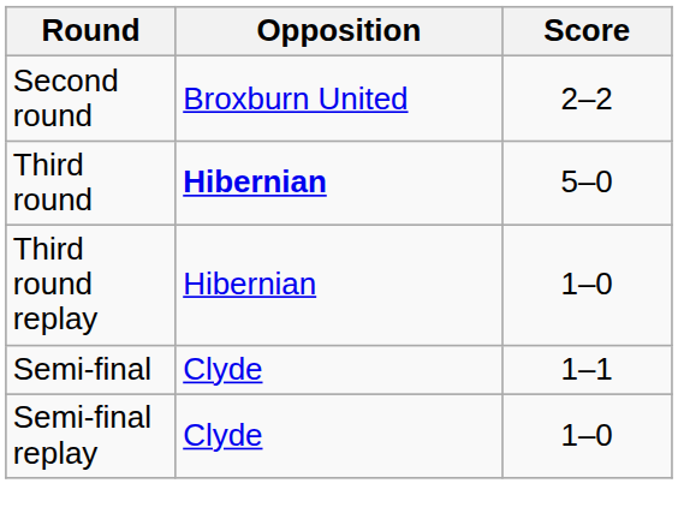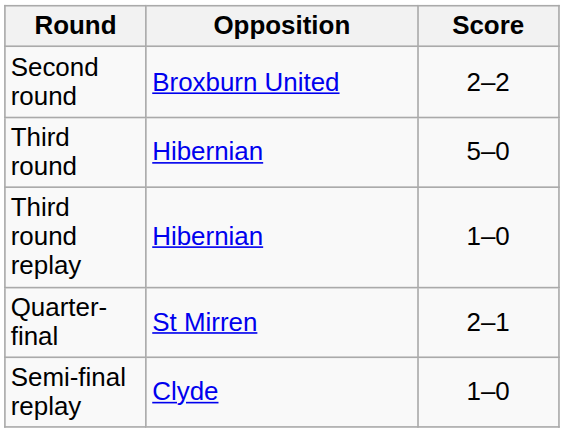 <table class="wikitable" style="text-align:left;margin-left:1em;float:right">
 <tr>
 <th width=80>Round</th>
 <th width=160>Opposition</th>
 <th width=80>Score</th>
 </tr>
 <tr>
 <td>Second round</td>
 <td><a href='#'>Broxburn United</a></td>
 <td align=center>2–2</td>
 </tr>
 <tr>
 <td>Third round</td>
-<td><strong><a href='#'>Hibernian</a></strong></td>
+<td><a href='#'>Hibernian</a></td>
 <td align=center>5–0</td>
 </tr>
 <tr>
 <td>Third round replay</td>
 <td><a href='#'>Hibernian</a></td>
 <td align=center>1–0</td>
 </tr>
 <tr>
-<td>Semi-final</td>
-<td><a href='#'>Clyde</a></td>
-<td align=center>1–1</td>
+<td>Quarter-final</td>
+<td><a href='#'>St Mirren</a></td>
+<td align=center>2–1</td>
 </tr>
 <tr>
 <td>Semi-final replay</td>
 <td><a href='#'>Clyde</a></td>
 <td align=center>1–0</td>
 </tr>
 </table>
